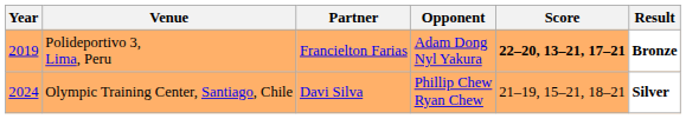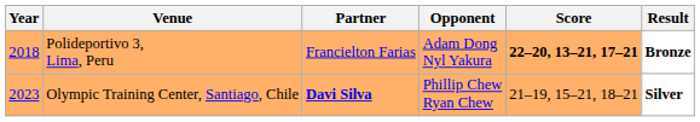 <table class="sortable wikitable" style="font-size: 90%;">
 <tr>
 <th>Year</th>
 <th>Venue</th>
 <th>Partner</th>
 <th>Opponent</th>
 <th>Score</th>
 <th>Result</th>
 </tr>
 <tr style="background:#FFB069">
-<td align="center"><a href='#'>2019</a></td>
+<td align="center"><a href='#'>2018</a></td>
 <td align="left">Polideportivo 3,<br><a href='#'>Lima</a>, Peru</td>
 <td align="left"> <a href='#'>Francielton Farias</a></td>
 <td align="left"> <a href='#'>Adam Dong</a><br> <a href='#'>Nyl Yakura</a></td>
 <td align="left"><strong>22–20, 13–21, 17–21</strong></td>
 <td style="text-align:left; background:white"> <strong>Bronze</strong></td>
 </tr>
 <tr style="background:#FFB069">
-<td align="center"><a href='#'>2024</a></td>
+<td align="center"><a href='#'>2023</a></td>
 <td align="left">Olympic Training Center, <a href='#'>Santiago</a>, Chile</td>
-<td align="left"> <a href='#'>Davi Silva</a></td>
+<td align="left"><strong> <a href='#'>Davi Silva</a></strong></td>
 <td align="left"> <a href='#'>Phillip Chew</a><br> <a href='#'>Ryan Chew</a></td>
 <td align="left">21–19, 15–21, 18–21</td>
 <td style="text-align:left; background:white"> <strong>Silver</strong></td>
 </tr>
 </table>
